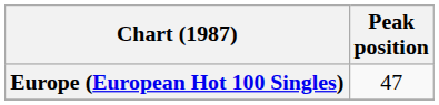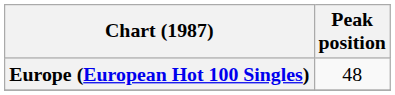 <table class="wikitable sortable plainrowheaders" style="text-align:center">
 <tr>
 <th>Chart (1987)</th>
 <th>Peak<br>position</th>
 </tr>
 <tr>
 <th scope="row">Europe (<a href='#'>European Hot 100 Singles</a>)</th>
-<td>47</td>
+<td>48</td>
 </tr>
 <tr>
 </tr>
 <tr>
 </tr>
 </table>
